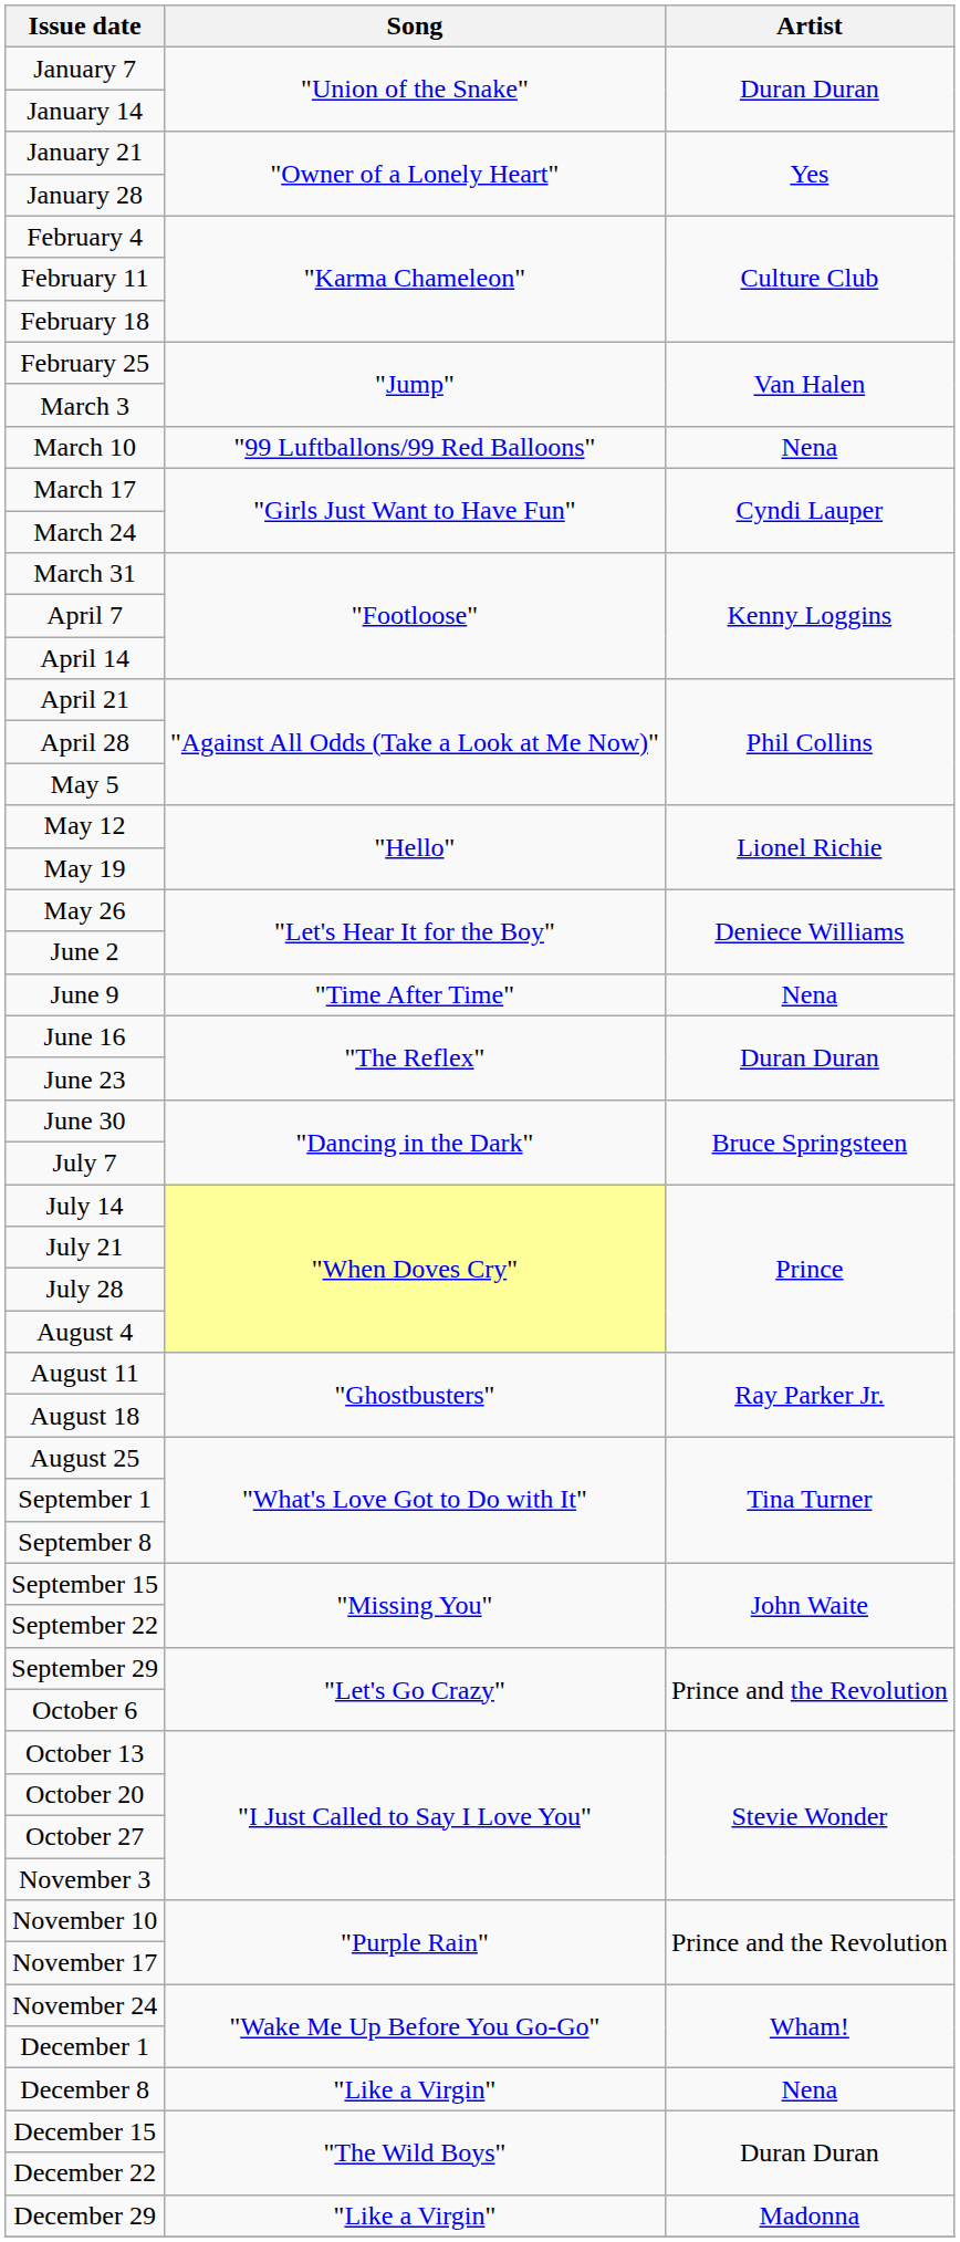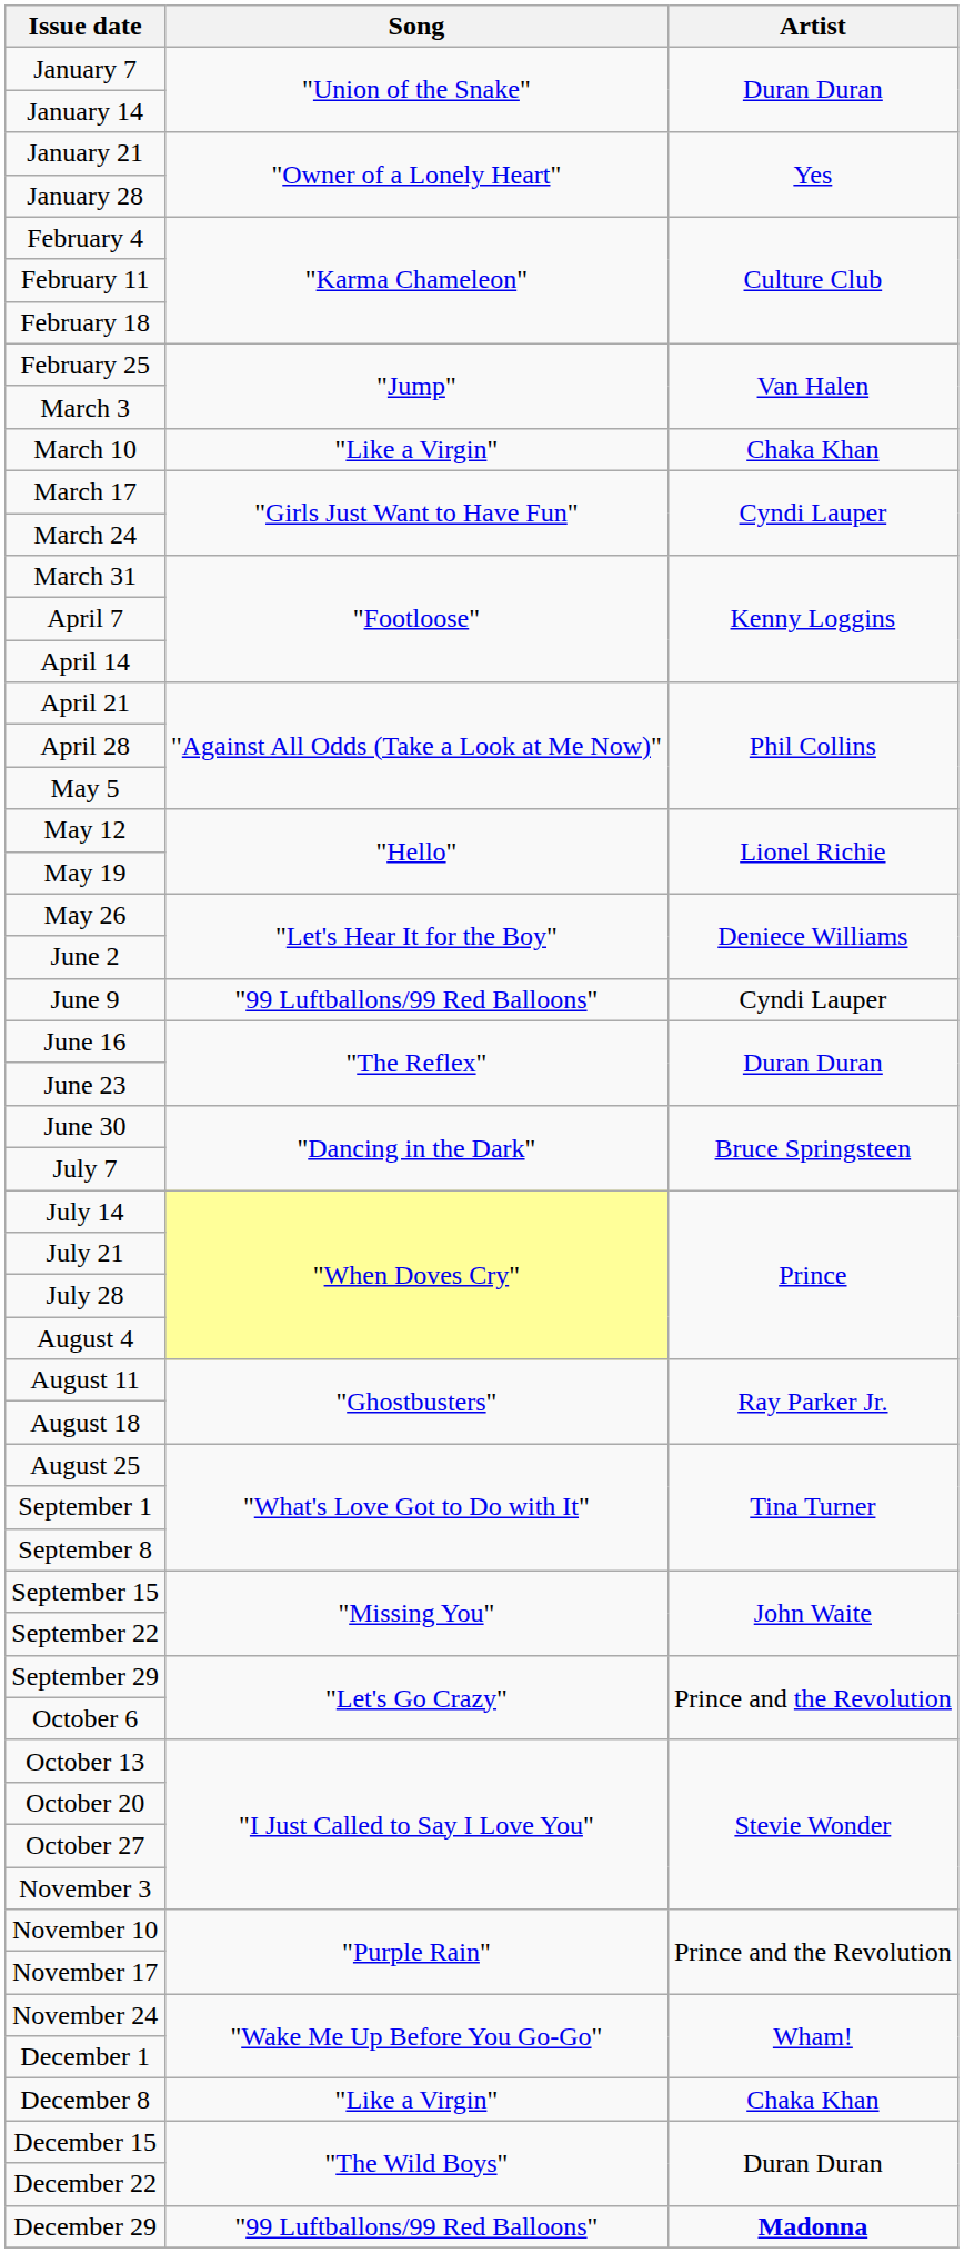 <table class="wikitable plainrowheaders" style="text-align: center">
 <tr>
 <th>Issue date</th>
 <th>Song</th>
 <th>Artist</th>
 </tr>
 <tr>
 <td>January 7</td>
 <td rowspan="2">"<a href='#'>Union of the Snake</a>"</td>
 <td rowspan="2"><a href='#'>Duran Duran</a></td>
 </tr>
 <tr>
 <td>January 14</td>
 </tr>
 <tr>
 <td>January 21</td>
 <td rowspan="2">"<a href='#'>Owner of a Lonely Heart</a>"</td>
 <td rowspan="2"><a href='#'>Yes</a></td>
 </tr>
 <tr>
 <td>January 28</td>
 </tr>
 <tr>
 <td>February 4</td>
 <td rowspan="3">"<a href='#'>Karma Chameleon</a>"</td>
 <td rowspan="3"><a href='#'>Culture Club</a></td>
 </tr>
 <tr>
 <td>February 11</td>
 </tr>
 <tr>
 <td>February 18</td>
 </tr>
 <tr>
 <td>February 25</td>
 <td rowspan="2">"<a href='#'>Jump</a>"</td>
 <td rowspan="2"><a href='#'>Van Halen</a></td>
 </tr>
 <tr>
 <td>March 3</td>
 </tr>
 <tr>
 <td>March 10</td>
-<td>"<a href='#'>99 Luftballons/99 Red Balloons</a>"</td>
-<td><a href='#'>Nena</a></td>
+<td>"<a href='#'>Like a Virgin</a>"</td>
+<td><a href='#'>Chaka Khan</a></td>
 </tr>
 <tr>
 <td>March 17</td>
 <td rowspan="2">"<a href='#'>Girls Just Want to Have Fun</a>"</td>
 <td rowspan="2"><a href='#'>Cyndi Lauper</a></td>
 </tr>
 <tr>
 <td>March 24</td>
 </tr>
 <tr>
 <td>March 31</td>
 <td rowspan="3">"<a href='#'>Footloose</a>"</td>
 <td rowspan="3"><a href='#'>Kenny Loggins</a></td>
 </tr>
 <tr>
 <td>April 7</td>
 </tr>
 <tr>
 <td>April 14</td>
 </tr>
 <tr>
 <td>April 21</td>
 <td rowspan="3">"<a href='#'>Against All Odds (Take a Look at Me Now)</a>"</td>
 <td rowspan="3"><a href='#'>Phil Collins</a></td>
 </tr>
 <tr>
 <td>April 28</td>
 </tr>
 <tr>
 <td>May 5</td>
 </tr>
 <tr>
 <td>May 12</td>
 <td rowspan="2">"<a href='#'>Hello</a>"</td>
 <td rowspan="2"><a href='#'>Lionel Richie</a></td>
 </tr>
 <tr>
 <td>May 19</td>
 </tr>
 <tr>
 <td>May 26</td>
 <td rowspan="2">"<a href='#'>Let's Hear It for the Boy</a>"</td>
 <td rowspan="2"><a href='#'>Deniece Williams</a></td>
 </tr>
 <tr>
 <td>June 2</td>
 </tr>
 <tr>
 <td>June 9</td>
-<td>"<a href='#'>Time After Time</a>"</td>
-<td><a href='#'>Nena</a></td>
+<td>"<a href='#'>99 Luftballons/99 Red Balloons</a>"</td>
+<td>Cyndi Lauper</td>
 </tr>
 <tr>
 <td>June 16</td>
 <td rowspan="2">"<a href='#'>The Reflex</a>"</td>
 <td rowspan="2"><a href='#'>Duran Duran</a></td>
 </tr>
 <tr>
 <td>June 23</td>
 </tr>
 <tr>
 <td>June 30</td>
 <td rowspan="2">"<a href='#'>Dancing in the Dark</a>"</td>
 <td rowspan="2"><a href='#'>Bruce Springsteen</a></td>
 </tr>
 <tr>
 <td>July 7</td>
 </tr>
 <tr>
 <td>July 14</td>
 <td bgcolor=#FFFF99 rowspan="4">"<a href='#'>When Doves Cry</a>" </td>
 <td rowspan="4"><a href='#'>Prince</a></td>
 </tr>
 <tr>
 <td>July 21</td>
 </tr>
 <tr>
 <td>July 28</td>
 </tr>
 <tr>
 <td>August 4</td>
 </tr>
 <tr>
 <td>August 11</td>
 <td rowspan="2">"<a href='#'>Ghostbusters</a>"</td>
 <td rowspan="2"><a href='#'>Ray Parker Jr.</a></td>
 </tr>
 <tr>
 <td>August 18</td>
 </tr>
 <tr>
 <td>August 25</td>
 <td rowspan="3">"<a href='#'>What's Love Got to Do with It</a>"</td>
 <td rowspan="3"><a href='#'>Tina Turner</a></td>
 </tr>
 <tr>
 <td>September 1</td>
 </tr>
 <tr>
 <td>September 8</td>
 </tr>
 <tr>
 <td>September 15</td>
 <td rowspan="2">"<a href='#'>Missing You</a>"</td>
 <td rowspan="2"><a href='#'>John Waite</a></td>
 </tr>
 <tr>
 <td>September 22</td>
 </tr>
 <tr>
 <td>September 29</td>
 <td rowspan="2">"<a href='#'>Let's Go Crazy</a>"</td>
 <td rowspan="2">Prince and <a href='#'>the Revolution</a></td>
 </tr>
 <tr>
 <td>October 6</td>
 </tr>
 <tr>
 <td>October 13</td>
 <td rowspan="4">"<a href='#'>I Just Called to Say I Love You</a>"</td>
 <td rowspan="4"><a href='#'>Stevie Wonder</a></td>
 </tr>
 <tr>
 <td>October 20</td>
 </tr>
 <tr>
 <td>October 27</td>
 </tr>
 <tr>
 <td>November 3</td>
 </tr>
 <tr>
 <td>November 10</td>
 <td rowspan="2">"<a href='#'>Purple Rain</a>"</td>
 <td rowspan="2">Prince and the Revolution</td>
 </tr>
 <tr>
 <td>November 17</td>
 </tr>
 <tr>
 <td>November 24</td>
 <td rowspan="2">"<a href='#'>Wake Me Up Before You Go-Go</a>"</td>
 <td rowspan="2"><a href='#'>Wham!</a></td>
 </tr>
 <tr>
 <td>December 1</td>
 </tr>
 <tr>
 <td>December 8</td>
 <td>"<a href='#'>Like a Virgin</a>"</td>
-<td><a href='#'>Nena</a></td>
+<td><a href='#'>Chaka Khan</a></td>
 </tr>
 <tr>
 <td>December 15</td>
 <td rowspan="2">"<a href='#'>The Wild Boys</a>"</td>
 <td rowspan="2">Duran Duran</td>
 </tr>
 <tr>
 <td>December 22</td>
 </tr>
 <tr>
 <td>December 29</td>
-<td>"<a href='#'>Like a Virgin</a>"</td>
-<td><a href='#'>Madonna</a></td>
+<td>"<a href='#'>99 Luftballons/99 Red Balloons</a>"</td>
+<td><strong><a href='#'>Madonna</a></strong></td>
 </tr>
 <tr>
 </tr>
 </table>
